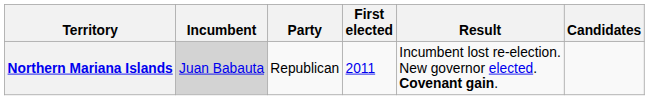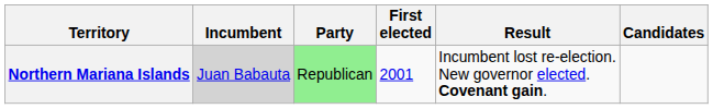 <table class="wikitable sortable">
 <tr valign=bottom>
 <th>Territory</th>
 <th>Incumbent</th>
 <th>Party</th>
 <th>First<br>elected</th>
 <th>Result</th>
 <th>Candidates</th>
 </tr>
 <tr>
 <th><a href='#'>Northern Mariana Islands</a></th>
 <td style="background: lightgrey;"><a href='#'>Juan Babauta</a></td>
-<td>Republican</td>
-<td><a href='#'>2011</a></td>
+<td style="background: lightgreen;">Republican</td>
+<td><a href='#'>2001</a></td>
 <td>Incumbent lost re-election.<br>New governor <a href='#'>elected</a>.<br><strong>Covenant gain</strong>.</td>
 <td nowrap></td>
 </tr>
 </table>
